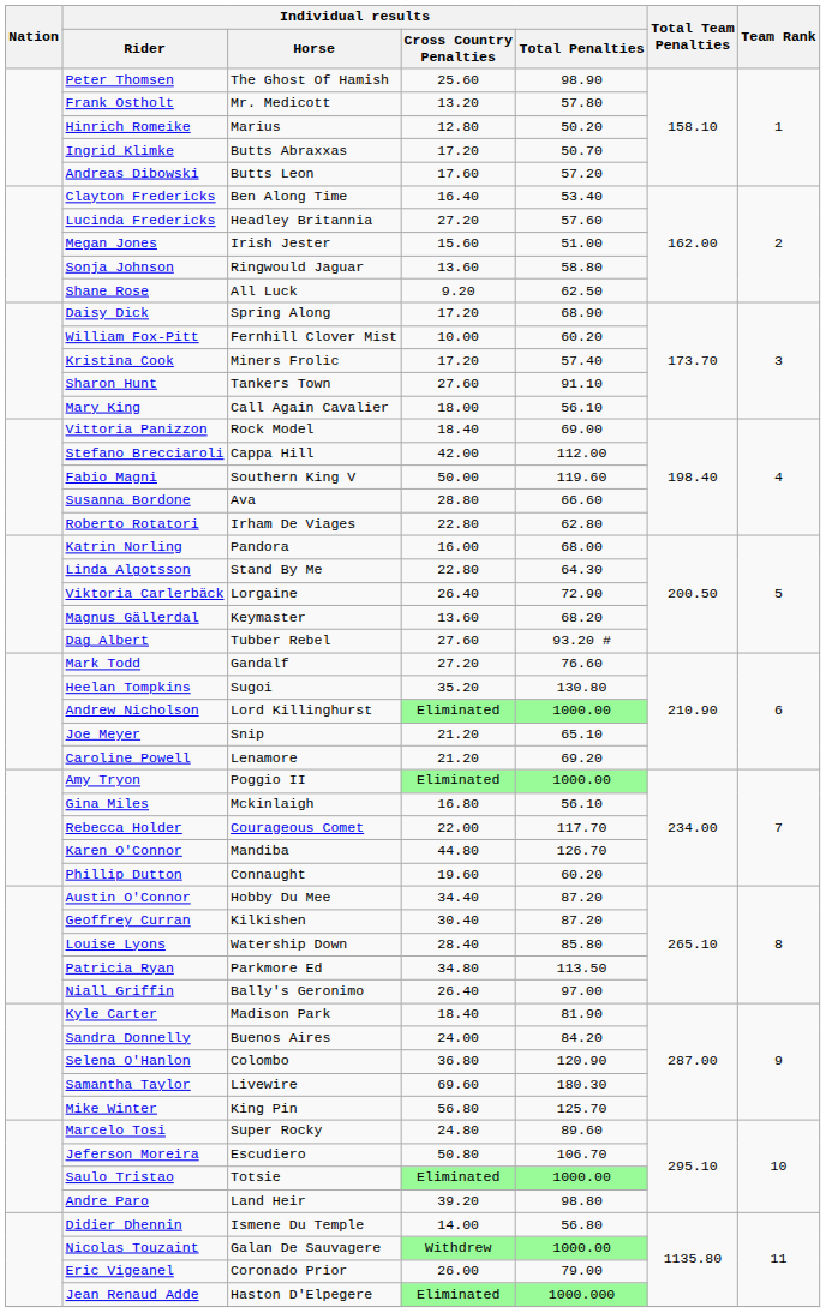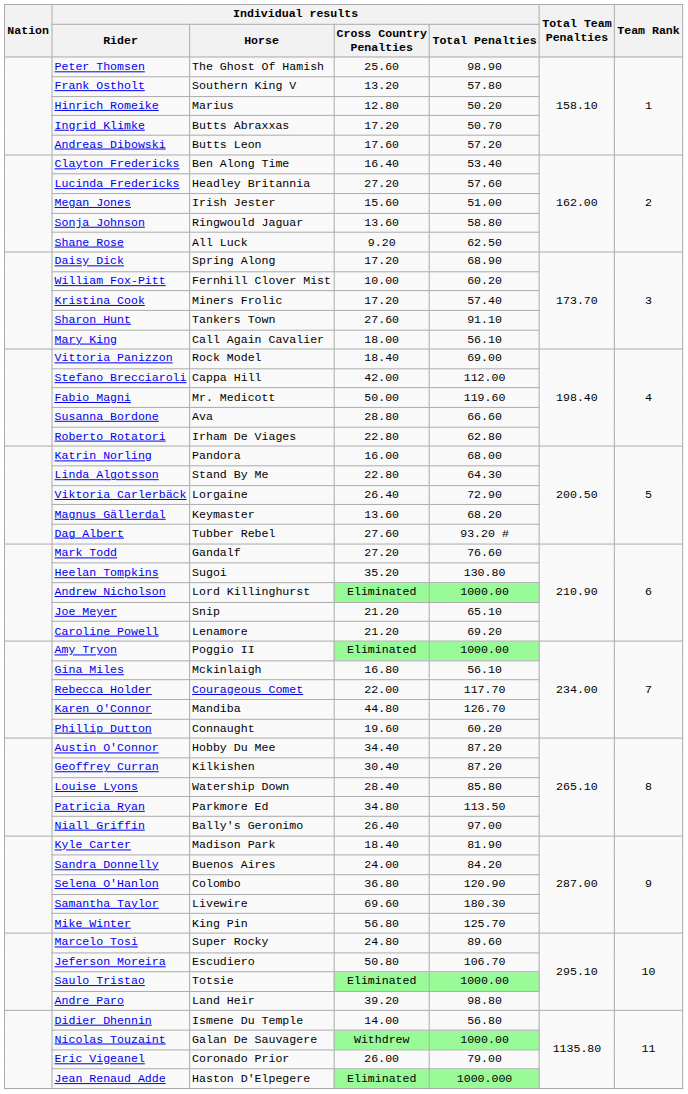 <table class="wikitable sortable" style="font-size:90%">
 <tr>
 <th rowspan="2">Nation</th>
 <th colspan="4">Individual results</th>
 <th rowspan="2">Total Team<br>Penalties</th>
 <th rowspan="2">Team Rank</th>
 </tr>
 <tr>
 <th>Rider</th>
 <th>Horse</th>
 <th>Cross Country <br>Penalties</th>
 <th>Total Penalties</th>
 </tr>
 <tr>
 <td rowspan="5"></td>
 <td><a href='#'>Peter Thomsen</a></td>
 <td>The Ghost Of Hamish</td>
 <td align=center>25.60</td>
 <td align=center>98.90</td>
 <td align=center rowspan="5">158.10</td>
 <td align=center rowspan="5">1</td>
 </tr>
 <tr>
 <td><a href='#'>Frank Ostholt</a></td>
-<td>Mr. Medicott</td>
+<td>Southern King V</td>
 <td align=center>13.20</td>
 <td align=center>57.80</td>
 </tr>
 <tr>
 <td><a href='#'>Hinrich Romeike</a></td>
 <td>Marius</td>
 <td align=center>12.80</td>
 <td align=center>50.20</td>
 </tr>
 <tr>
 <td><a href='#'>Ingrid Klimke</a></td>
 <td>Butts Abraxxas</td>
 <td align=center>17.20</td>
 <td align=center>50.70</td>
 </tr>
 <tr>
 <td><a href='#'>Andreas Dibowski</a></td>
 <td>Butts Leon</td>
 <td align=center>17.60</td>
 <td align=center>57.20</td>
 </tr>
 <tr>
 <td rowspan="5"></td>
 <td><a href='#'>Clayton Fredericks</a></td>
 <td>Ben Along Time</td>
 <td align=center>16.40</td>
 <td align=center>53.40</td>
 <td align=center rowspan="5">162.00</td>
 <td align=center rowspan="5">2</td>
 </tr>
 <tr>
 <td><a href='#'>Lucinda Fredericks</a></td>
 <td>Headley Britannia</td>
 <td align=center>27.20</td>
 <td align=center>57.60</td>
 </tr>
 <tr>
 <td><a href='#'>Megan Jones</a></td>
 <td>Irish Jester</td>
 <td align=center>15.60</td>
 <td align=center>51.00</td>
 </tr>
 <tr>
 <td><a href='#'>Sonja Johnson</a></td>
 <td>Ringwould Jaguar</td>
 <td align=center>13.60</td>
 <td align=center>58.80</td>
 </tr>
 <tr>
 <td><a href='#'>Shane Rose</a></td>
 <td>All Luck</td>
 <td align=center>9.20</td>
 <td align=center>62.50</td>
 </tr>
 <tr>
 <td rowspan="5"></td>
 <td><a href='#'>Daisy Dick</a></td>
 <td>Spring Along</td>
 <td align=center>17.20</td>
 <td align=center>68.90</td>
 <td align=center rowspan="5">173.70</td>
 <td align=center rowspan="5">3</td>
 </tr>
 <tr>
 <td><a href='#'>William Fox-Pitt</a></td>
 <td>Fernhill Clover Mist</td>
 <td align=center>10.00</td>
 <td align=center>60.20</td>
 </tr>
 <tr>
 <td><a href='#'>Kristina Cook</a></td>
 <td>Miners Frolic</td>
 <td align=center>17.20</td>
 <td align=center>57.40</td>
 </tr>
 <tr>
 <td><a href='#'>Sharon Hunt</a></td>
 <td>Tankers Town</td>
 <td align=center>27.60</td>
 <td align=center>91.10</td>
 </tr>
 <tr>
 <td><a href='#'>Mary King</a></td>
 <td>Call Again Cavalier</td>
 <td align=center>18.00</td>
 <td align=center>56.10</td>
 </tr>
 <tr>
 <td rowspan="5"></td>
 <td><a href='#'>Vittoria Panizzon</a></td>
 <td>Rock Model</td>
 <td align=center>18.40</td>
 <td align=center>69.00</td>
 <td align=center rowspan="5">198.40</td>
 <td align=center rowspan="5">4</td>
 </tr>
 <tr>
 <td><a href='#'>Stefano Brecciaroli</a></td>
 <td>Cappa Hill</td>
 <td align=center>42.00</td>
 <td align=center>112.00</td>
 </tr>
 <tr>
 <td><a href='#'>Fabio Magni</a></td>
-<td>Southern King V</td>
+<td>Mr. Medicott</td>
 <td align=center>50.00</td>
 <td align=center>119.60</td>
 </tr>
 <tr>
 <td><a href='#'>Susanna Bordone</a></td>
 <td>Ava</td>
 <td align=center>28.80</td>
 <td align=center>66.60</td>
 </tr>
 <tr>
 <td><a href='#'>Roberto Rotatori</a></td>
 <td>Irham De Viages</td>
 <td align=center>22.80</td>
 <td align=center>62.80</td>
 </tr>
 <tr>
 <td rowspan="5"></td>
 <td><a href='#'>Katrin Norling</a></td>
 <td>Pandora</td>
 <td align=center>16.00</td>
 <td align=center>68.00</td>
 <td align=center rowspan="5">200.50</td>
 <td align=center rowspan="5">5</td>
 </tr>
 <tr>
 <td><a href='#'>Linda Algotsson</a></td>
 <td>Stand By Me</td>
 <td align=center>22.80</td>
 <td align=center>64.30</td>
 </tr>
 <tr>
 <td><a href='#'>Viktoria Carlerbäck</a></td>
 <td>Lorgaine</td>
 <td align=center>26.40</td>
 <td align=center>72.90</td>
 </tr>
 <tr>
 <td><a href='#'>Magnus Gällerdal</a></td>
 <td>Keymaster</td>
 <td align=center>13.60</td>
 <td align=center>68.20</td>
 </tr>
 <tr>
 <td><a href='#'>Dag Albert</a></td>
 <td>Tubber Rebel</td>
 <td align=center>27.60</td>
 <td align=center>93.20 #</td>
 </tr>
 <tr>
 <td rowspan="5"></td>
 <td><a href='#'>Mark Todd</a></td>
 <td>Gandalf</td>
 <td align=center>27.20</td>
 <td align=center>76.60</td>
 <td align=center rowspan="5">210.90</td>
 <td align=center rowspan="5">6</td>
 </tr>
 <tr>
 <td><a href='#'>Heelan Tompkins</a></td>
 <td>Sugoi</td>
 <td align=center>35.20</td>
 <td align=center>130.80</td>
 </tr>
 <tr>
 <td><a href='#'>Andrew Nicholson</a></td>
 <td>Lord Killinghurst</td>
 <td align=center bgcolor="palegreen">Eliminated</td>
 <td align=center bgcolor="palegreen">1000.00</td>
 </tr>
 <tr>
 <td><a href='#'>Joe Meyer</a></td>
 <td>Snip</td>
 <td align=center>21.20</td>
 <td align=center>65.10</td>
 </tr>
 <tr>
 <td><a href='#'>Caroline Powell</a></td>
 <td>Lenamore</td>
 <td align=center>21.20</td>
 <td align=center>69.20</td>
 </tr>
 <tr>
 <td rowspan="5"></td>
 <td><a href='#'>Amy Tryon</a></td>
 <td>Poggio II</td>
 <td align=center bgcolor="palegreen">Eliminated</td>
 <td align=center bgcolor="palegreen">1000.00</td>
 <td align=center rowspan="5">234.00</td>
 <td align=center rowspan="5">7</td>
 </tr>
 <tr>
 <td><a href='#'>Gina Miles</a></td>
 <td>Mckinlaigh</td>
 <td align=center>16.80</td>
 <td align=center>56.10</td>
 </tr>
 <tr>
 <td><a href='#'>Rebecca Holder</a></td>
 <td><a href='#'>Courageous Comet</a></td>
 <td align=center>22.00</td>
 <td align=center>117.70</td>
 </tr>
 <tr>
 <td><a href='#'>Karen O'Connor</a></td>
 <td>Mandiba</td>
 <td align=center>44.80</td>
 <td align=center>126.70</td>
 </tr>
 <tr>
 <td><a href='#'>Phillip Dutton</a></td>
 <td>Connaught</td>
 <td align=center>19.60</td>
 <td align=center>60.20</td>
 </tr>
 <tr>
 <td rowspan="5"></td>
 <td><a href='#'>Austin O'Connor</a></td>
 <td>Hobby Du Mee</td>
 <td align=center>34.40</td>
 <td align=center>87.20</td>
 <td align=center rowspan="5">265.10</td>
 <td align=center rowspan="5">8</td>
 </tr>
 <tr>
 <td><a href='#'>Geoffrey Curran</a></td>
 <td>Kilkishen</td>
 <td align=center>30.40</td>
 <td align=center>87.20</td>
 </tr>
 <tr>
 <td><a href='#'>Louise Lyons</a></td>
 <td>Watership Down</td>
 <td align=center>28.40</td>
 <td align=center>85.80</td>
 </tr>
 <tr>
 <td><a href='#'>Patricia Ryan</a></td>
 <td>Parkmore Ed</td>
 <td align=center>34.80</td>
 <td align=center>113.50</td>
 </tr>
 <tr>
 <td><a href='#'>Niall Griffin</a></td>
 <td>Bally's Geronimo</td>
 <td align=center>26.40</td>
 <td align=center>97.00</td>
 </tr>
 <tr>
 <td rowspan="5"></td>
 <td><a href='#'>Kyle Carter</a></td>
 <td>Madison Park</td>
 <td align=center>18.40</td>
 <td align=center>81.90</td>
 <td align=center rowspan="5">287.00</td>
 <td align=center rowspan="5">9</td>
 </tr>
 <tr>
 <td><a href='#'>Sandra Donnelly</a></td>
 <td>Buenos Aires</td>
 <td align=center>24.00</td>
 <td align=center>84.20</td>
 </tr>
 <tr>
 <td><a href='#'>Selena O'Hanlon</a></td>
 <td>Colombo</td>
 <td align=center>36.80</td>
 <td align=center>120.90</td>
 </tr>
 <tr>
 <td><a href='#'>Samantha Taylor</a></td>
 <td>Livewire</td>
 <td align=center>69.60</td>
 <td align=center>180.30</td>
 </tr>
 <tr>
 <td><a href='#'>Mike Winter</a></td>
 <td>King Pin</td>
 <td align=center>56.80</td>
 <td align=center>125.70</td>
 </tr>
 <tr>
 <td rowspan="4"></td>
 <td><a href='#'>Marcelo Tosi</a></td>
 <td>Super Rocky</td>
 <td align=center>24.80</td>
 <td align=center>89.60</td>
 <td align=center rowspan="4">295.10</td>
 <td align=center rowspan="4">10</td>
 </tr>
 <tr>
 <td><a href='#'>Jeferson Moreira</a></td>
 <td>Escudiero</td>
 <td align=center>50.80</td>
 <td align=center>106.70</td>
 </tr>
 <tr>
 <td><a href='#'>Saulo Tristao</a></td>
 <td>Totsie</td>
 <td align=center bgcolor="palegreen">Eliminated</td>
 <td align=center bgcolor="palegreen">1000.00</td>
 </tr>
 <tr>
 <td><a href='#'>Andre Paro</a></td>
 <td>Land Heir</td>
 <td align=center>39.20</td>
 <td align=center>98.80</td>
 </tr>
 <tr>
 <td rowspan="4"></td>
 <td><a href='#'>Didier Dhennin</a></td>
 <td>Ismene Du Temple</td>
 <td align=center>14.00</td>
 <td align=center>56.80</td>
 <td align=center rowspan="4">1135.80</td>
 <td align=center rowspan="4">11</td>
 </tr>
 <tr>
 <td><a href='#'>Nicolas Touzaint</a></td>
 <td>Galan De Sauvagere</td>
 <td align=center bgcolor="palegreen">Withdrew</td>
 <td align=center bgcolor="palegreen">1000.00</td>
 </tr>
 <tr>
 <td><a href='#'>Eric Vigeanel</a></td>
 <td>Coronado Prior</td>
 <td align=center>26.00</td>
 <td align=center>79.00</td>
 </tr>
 <tr>
 <td><a href='#'>Jean Renaud Adde</a></td>
 <td>Haston D'Elpegere</td>
 <td align=center bgcolor="palegreen">Eliminated</td>
 <td align=center bgcolor="palegreen">1000.000</td>
 </tr>
 <tr>
 </tr>
 </table>
